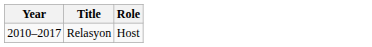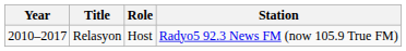 <table class="wikitable">
 <tr>
 <th>Year</th>
 <th>Title</th>
 <th>Role</th>
+<th>Station</th>
 </tr>
 <tr>
 <td>2010–2017</td>
 <td>Relasyon</td>
 <td>Host</td>
+<td><a href='#'>Radyo5 92.3 News FM</a> (now 105.9 True FM)</td>
 </tr>
 </table>
